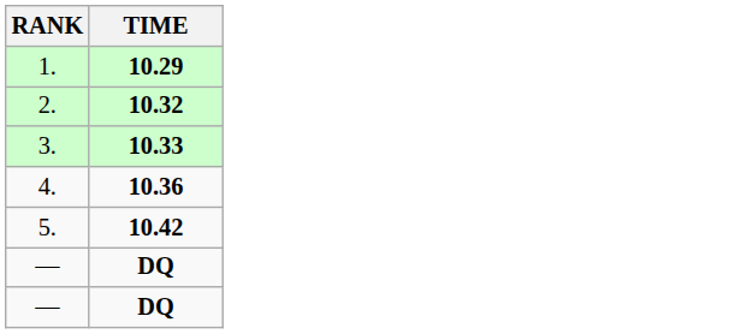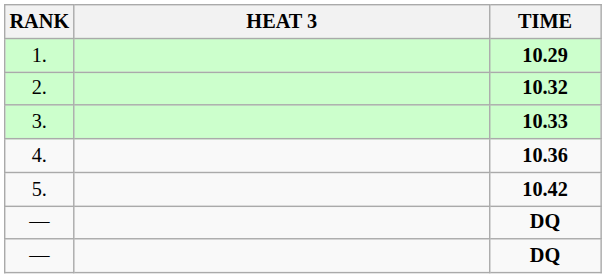 <table class="wikitable" style="border-collapse: collapse; font-size: 90%;">
 <tr>
 <th>RANK</th>
+<th style="width: 20em">HEAT 3</th>
 <th style="width: 5em">TIME</th>
 </tr>
 <tr style="background:#ccffcc;">
 <td align="center">1.</td>
+<td></td>
 <td align="center"><strong>10.29</strong></td>
 </tr>
 <tr style="background:#ccffcc;">
 <td align="center">2.</td>
+<td></td>
 <td align="center"><strong>10.32</strong></td>
 </tr>
 <tr style="background:#ccffcc;">
 <td align="center">3.</td>
+<td></td>
 <td align="center"><strong>10.33</strong></td>
 </tr>
 <tr>
 <td align="center">4.</td>
+<td></td>
 <td align="center"><strong>10.36</strong></td>
 </tr>
 <tr>
 <td align="center">5.</td>
+<td></td>
 <td align="center"><strong>10.42</strong></td>
 </tr>
 <tr>
 <td align="center">—</td>
+<td></td>
 <td align="center"><strong>DQ</strong></td>
 </tr>
 <tr>
 <td align="center">—</td>
+<td></td>
 <td align="center"><strong>DQ</strong></td>
 </tr>
 </table>
